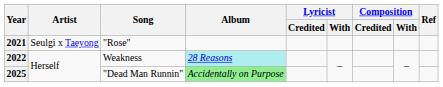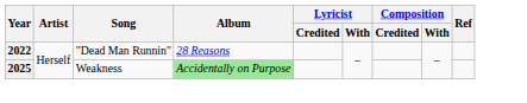 <table class="wikitable plainrowheaders">
 <tr>
 <th rowspan="2">Year</th>
 <th rowspan="2">Artist</th>
 <th rowspan="2">Song</th>
 <th rowspan="2">Album</th>
 <th colspan="2"><a href='#'>Lyricist</a></th>
 <th colspan="2"><a href='#'>Composition</a></th>
 <th rowspan="2">Ref</th>
 </tr>
 <tr>
 <th>Credited</th>
 <th>With</th>
 <th>Credited</th>
 <th>With</th>
 </tr>
 <tr>
-<th scope="row">2021</th>
-<td>Seulgi x <a href='#'>Taeyong</a></td>
-<td>"Rose"</td>
-<td></td>
-<td></td>
-<td style="text-align:center"></td>
-<td></td>
-<td style="text-align:center"></td>
-<td style="text-align:center"></td>
-</tr>
-<tr>
 <th scope="row">2022</th>
 <td rowspan="2">Herself</td>
-<td>Weakness</td>
-<td style="background: paleturquoise;"><em><a href='#'>28 Reasons</a></em></td>
+<td>"Dead Man Runnin"</td>
+<td><em><a href='#'>28 Reasons</a></em></td>
 <td></td>
 <td rowspan="2" style="text-align:center">–</td>
 <td></td>
 <td rowspan="2" style="text-align:center">–</td>
 <td style="text-align:center"></td>
 </tr>
 <tr>
 <th scope="row">2025</th>
-<td>"Dead Man Runnin"</td>
+<td>Weakness</td>
 <td style="background: lightgreen;"><em>Accidentally on Purpose</em></td>
 <td></td>
 <td></td>
 <td></td>
 </tr>
 </table>
